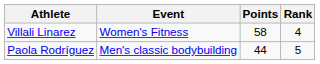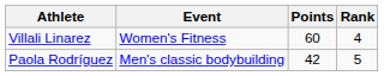 <table class=wikitable style=font-size:90%;text-align:center>
 <tr>
 <th>Athlete</th>
 <th>Event</th>
 <th>Points</th>
 <th>Rank</th>
 </tr>
 <tr>
 <td align=left><a href='#'>Villali Linarez</a></td>
 <td align=left><a href='#'>Women's Fitness</a></td>
-<td>58</td>
+<td>60</td>
 <td>4</td>
 </tr>
 <tr>
 <td align=left><a href='#'>Paola Rodríguez</a></td>
 <td align=left><a href='#'>Men's classic bodybuilding</a></td>
-<td>44</td>
+<td>42</td>
 <td>5</td>
 </tr>
 </table>
